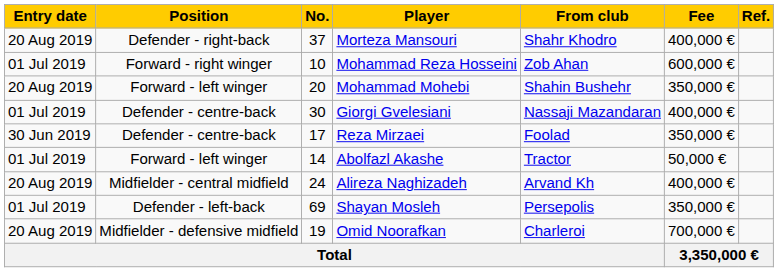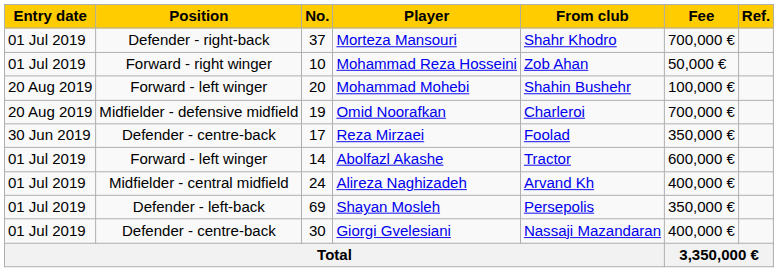 <table class="wikitable sortable">
 <tr>
 <th style="background:#ffcc00; color:black;"><strong>Entry date</strong></th>
 <th style="background:#ffcc00; color:black;"><strong>Position</strong></th>
 <th style="background:#ffcc00; color:black;"><strong>No.</strong></th>
 <th style="background:#ffcc00; color:black;"><strong>Player</strong></th>
 <th style="background:#ffcc00; color:black;"><strong>From club</strong></th>
 <th style="background:#ffcc00; color:black;"><strong>Fee</strong></th>
 <th style="background:#ffcc00; color:black;"><strong>Ref.</strong></th>
 </tr>
 <tr>
-<td>20 Aug 2019</td>
+<td>01 Jul 2019</td>
 <td style="text-align:center;">Defender - right-back</td>
 <td style="text-align:center;">37</td>
 <td style="text-align:left;"> <a href='#'>Morteza Mansouri</a></td>
 <td style="text-align:left;"> <a href='#'>Shahr Khodro</a></td>
-<td>400,000 €</td>
+<td>700,000 €</td>
 <td></td>
 </tr>
 <tr>
 <td>01 Jul 2019</td>
 <td style="text-align:center;">Forward - right winger</td>
 <td style="text-align:center;">10</td>
 <td style="text-align:left;"> <a href='#'>Mohammad Reza Hosseini</a></td>
 <td style="text-align:left;"> <a href='#'>Zob Ahan</a></td>
-<td>600,000 €</td>
+<td>50,000 €</td>
 <td></td>
 </tr>
 <tr>
 <td>20 Aug 2019</td>
 <td style="text-align:center;">Forward - left winger</td>
 <td style="text-align:center;">20</td>
 <td style="text-align:left;"> <a href='#'>Mohammad Mohebi</a></td>
 <td style="text-align:left;"> <a href='#'>Shahin Bushehr</a></td>
-<td>350,000 €</td>
+<td>100,000 €</td>
 <td></td>
 </tr>
 <tr>
-<td>01 Jul 2019</td>
-<td style="text-align:center;">Defender - centre-back</td>
-<td style="text-align:center;">30</td>
-<td style="text-align:left;"> <a href='#'>Giorgi Gvelesiani</a></td>
-<td style="text-align:left;"> <a href='#'>Nassaji Mazandaran</a></td>
-<td>400,000 €</td>
+<td>20 Aug 2019</td>
+<td style="text-align:center;">Midfielder - defensive midfield</td>
+<td style="text-align:center;">19</td>
+<td style="text-align:left;"> <a href='#'>Omid Noorafkan</a></td>
+<td style="text-align:left;"> <a href='#'>Charleroi</a></td>
+<td>700,000 €</td>
 <td></td>
 </tr>
 <tr>
 <td>30 Jun 2019</td>
 <td style="text-align:center;">Defender - centre-back</td>
 <td style="text-align:center;">17</td>
 <td style="text-align:left;"> <a href='#'>Reza Mirzaei</a></td>
 <td style="text-align:left;"> <a href='#'>Foolad</a></td>
 <td>350,000 €</td>
 <td></td>
 </tr>
 <tr>
 <td>01 Jul 2019</td>
 <td style="text-align:center;">Forward - left winger</td>
 <td style="text-align:center;">14</td>
 <td style="text-align:left;"> <a href='#'>Abolfazl Akashe</a></td>
 <td style="text-align:left;"> <a href='#'>Tractor</a></td>
-<td>50,000 €</td>
+<td>600,000 €</td>
 <td></td>
 </tr>
 <tr>
-<td>20 Aug 2019</td>
+<td>01 Jul 2019</td>
 <td style="text-align:center;">Midfielder - central midfield</td>
 <td style="text-align:center;">24</td>
 <td style="text-align:left;"> <a href='#'>Alireza Naghizadeh</a></td>
 <td style="text-align:left;"> <a href='#'>Arvand Kh</a></td>
 <td>400,000 €</td>
 <td></td>
 </tr>
 <tr>
 <td>01 Jul 2019</td>
 <td style="text-align:center;">Defender - left-back</td>
 <td style="text-align:center;">69</td>
 <td style="text-align:left;"> <a href='#'>Shayan Mosleh</a></td>
 <td style="text-align:left;"> <a href='#'>Persepolis</a></td>
 <td>350,000 €</td>
 <td></td>
 </tr>
 <tr>
-<td>20 Aug 2019</td>
-<td style="text-align:center;">Midfielder - defensive midfield</td>
-<td style="text-align:center;">19</td>
-<td style="text-align:left;"> <a href='#'>Omid Noorafkan</a></td>
-<td style="text-align:left;"> <a href='#'>Charleroi</a></td>
-<td>700,000 €</td>
+<td>01 Jul 2019</td>
+<td style="text-align:center;">Defender - centre-back</td>
+<td style="text-align:center;">30</td>
+<td style="text-align:left;"> <a href='#'>Giorgi Gvelesiani</a></td>
+<td style="text-align:left;"> <a href='#'>Nassaji Mazandaran</a></td>
+<td>400,000 €</td>
 <td></td>
 </tr>
 <tr>
 <th colspan="5">Total</th>
 <th colspan="2">3,350,000 €</th>
 </tr>
 </table>
